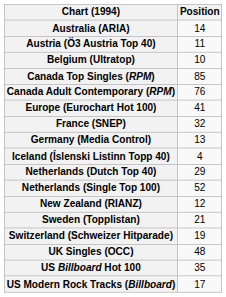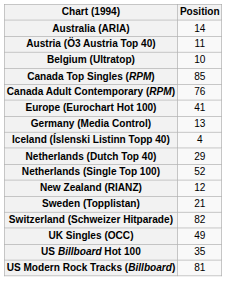 <table class="wikitable sortable plainrowheaders" style="text-align:center">
 <tr>
 <th>Chart (1994)</th>
 <th>Position</th>
 </tr>
 <tr>
 <th scope="row">Australia (ARIA)</th>
 <td>14</td>
 </tr>
 <tr>
 <th scope="row">Austria (Ö3 Austria Top 40)</th>
 <td>11</td>
 </tr>
 <tr>
 <th scope="row">Belgium (Ultratop)</th>
 <td>10</td>
 </tr>
 <tr>
 <th scope="row">Canada Top Singles (<em>RPM</em>)</th>
 <td>85</td>
 </tr>
 <tr>
 <th scope="row">Canada Adult Contemporary (<em>RPM</em>)</th>
 <td>76</td>
 </tr>
 <tr>
 <th scope="row">Europe (Eurochart Hot 100)</th>
 <td>41</td>
 </tr>
 <tr>
-<th scope="row">France (SNEP)</th>
-<td>32</td>
-</tr>
-<tr>
 <th scope="row">Germany (Media Control)</th>
 <td>13</td>
 </tr>
 <tr>
 <th scope="row">Iceland (Íslenski Listinn Topp 40)</th>
 <td>4</td>
 </tr>
 <tr>
 <th scope="row">Netherlands (Dutch Top 40)</th>
 <td>29</td>
 </tr>
 <tr>
 <th scope="row">Netherlands (Single Top 100)</th>
 <td>52</td>
 </tr>
 <tr>
 <th scope="row">New Zealand (RIANZ)</th>
 <td>12</td>
 </tr>
 <tr>
 <th scope="row">Sweden (Topplistan)</th>
 <td>21</td>
 </tr>
 <tr>
 <th scope="row">Switzerland (Schweizer Hitparade)</th>
-<td>19</td>
+<td>82</td>
 </tr>
 <tr>
 <th scope="row">UK Singles (OCC)</th>
-<td>48</td>
+<td>49</td>
 </tr>
 <tr>
 <th scope="row">US <em>Billboard</em> Hot 100</th>
 <td>35</td>
 </tr>
 <tr>
 <th scope="row">US Modern Rock Tracks (<em>Billboard</em>)</th>
-<td>17</td>
+<td>81</td>
 </tr>
 </table>
